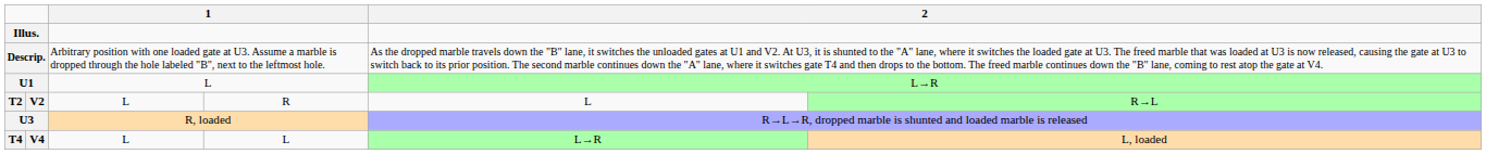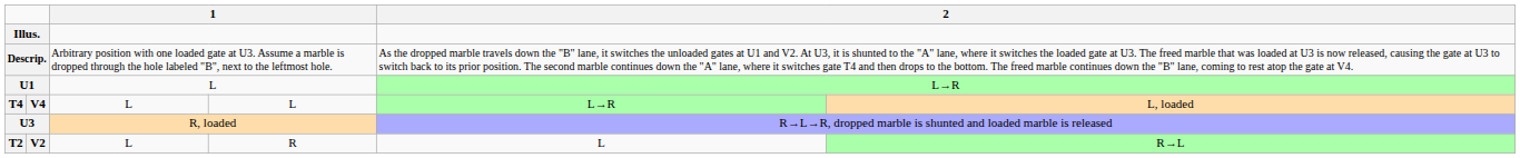 <table class="wikitable" style="font-size:100%;text-align:center;">
 <tr>
 <td colspan=2> </td>
 <th colspan=2>1</th>
 <th colspan=2>2</th>
 </tr>
 <tr>
 <th colspan=2>Illus.</th>
 <td colspan=2></td>
 <td colspan=2></td>
 </tr>
 <tr style="font-size:90%;text-align:left;">
 <th colspan=2>Descrip.</th>
 <td colspan=2>Arbitrary position with one loaded gate at U3. Assume a marble is dropped through the hole labeled "B", next to the leftmost hole.</td>
 <td colspan=2>As the dropped marble travels down the "B" lane, it switches the unloaded gates at U1 and V2. At U3, it is shunted to the "A" lane, where it switches the loaded gate at U3. The freed marble that was loaded at U3 is now released, causing the gate at U3 to switch back to its prior position. The second marble continues down the "A" lane, where it switches gate T4 and then drops to the bottom. The freed marble continues down the "B" lane, coming to rest atop the gate at V4.</td>
 </tr>
 <tr>
 <th colspan=2>U1</th>
 <td colspan=2>L</td>
 <td colspan=2 style="background:#afa;">L→R</td>
 </tr>
 <tr>
+<th>T4</th>
+<th>V4</th>
+<td>L</td>
+<td>L</td>
+<td style="background:#afa;">L→R</td>
+<td style="background:#fda;">L, loaded</td>
+</tr>
+<tr>
+<th colspan=2>U3</th>
+<td colspan=2 style="background:#fda;">R, loaded</td>
+<td colspan=2 style="background:#aaf;">R→L→R, dropped marble is shunted and loaded marble is released</td>
+</tr>
+<tr>
 <th>T2</th>
 <th>V2</th>
 <td>L</td>
 <td>R</td>
 <td>L</td>
 <td style="background:#afa;">R→L</td>
 </tr>
-<tr>
-<th colspan=2>U3</th>
-<td colspan=2 style="background:#fda;">R, loaded</td>
-<td colspan=2 style="background:#aaf;">R→L→R, dropped marble is shunted and loaded marble is released</td>
-</tr>
-<tr>
-<th>T4</th>
-<th>V4</th>
-<td>L</td>
-<td>L</td>
-<td style="background:#afa;">L→R</td>
-<td style="background:#fda;">L, loaded</td>
-</tr>
 </table>
